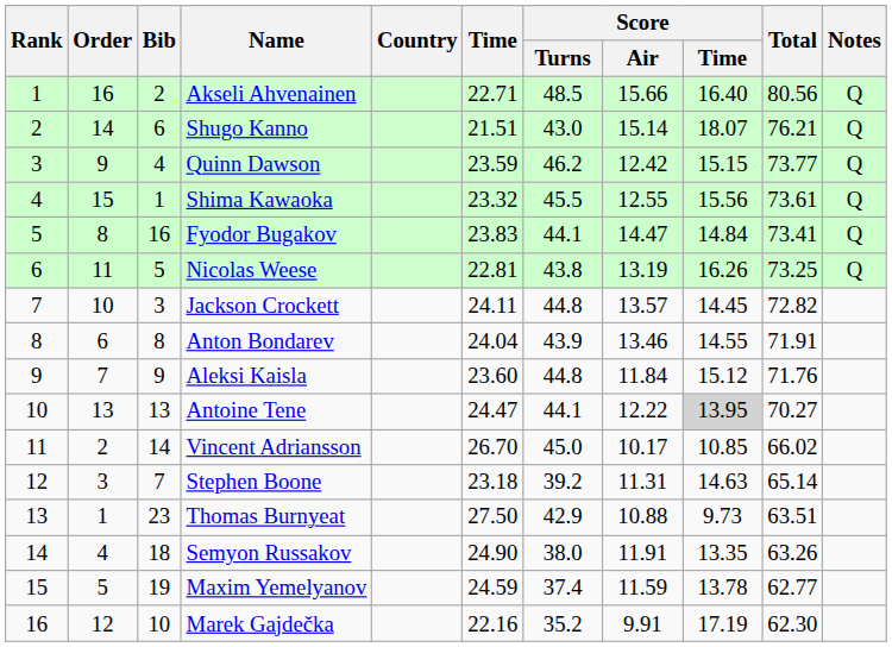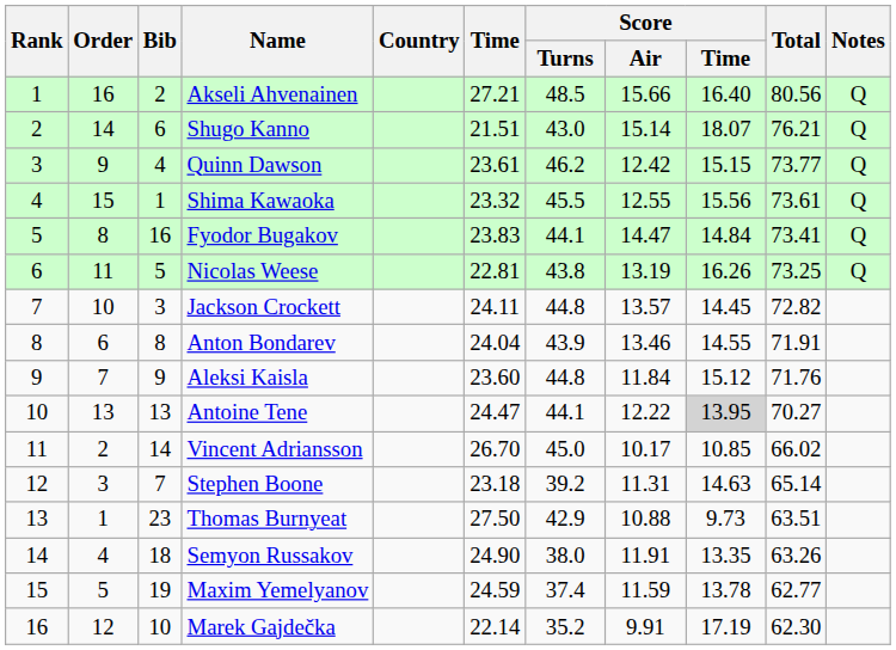 <table class="wikitable sortable" style="text-align:center">
 <tr>
 <th rowspan=2>Rank</th>
 <th rowspan=2>Order</th>
 <th rowspan=2>Bib</th>
 <th rowspan=2>Name</th>
 <th rowspan=2>Country</th>
 <th rowspan=2>Time</th>
 <th colspan=3>Score</th>
 <th rowspan=2>Total</th>
 <th rowspan=2>Notes</th>
 </tr>
 <tr>
 <th width=50>Turns</th>
 <th width=50>Air</th>
 <th width=50>Time</th>
 </tr>
 <tr bgcolor=ccffcc>
 <td>1</td>
 <td>16</td>
 <td>2</td>
 <td align=left><a href='#'>Akseli Ahvenainen</a></td>
 <td align=left></td>
-<td>22.71</td>
+<td>27.21</td>
 <td>48.5</td>
 <td>15.66</td>
 <td>16.40</td>
 <td>80.56</td>
 <td>Q</td>
 </tr>
 <tr bgcolor=ccffcc>
 <td>2</td>
 <td>14</td>
 <td>6</td>
 <td align=left><a href='#'>Shugo Kanno</a></td>
 <td align=left></td>
 <td>21.51</td>
 <td>43.0</td>
 <td>15.14</td>
 <td>18.07</td>
 <td>76.21</td>
 <td>Q</td>
 </tr>
 <tr bgcolor=ccffcc>
 <td>3</td>
 <td>9</td>
 <td>4</td>
 <td align=left><a href='#'>Quinn Dawson</a></td>
 <td align=left></td>
-<td>23.59</td>
+<td>23.61</td>
 <td>46.2</td>
 <td>12.42</td>
 <td>15.15</td>
 <td>73.77</td>
 <td>Q</td>
 </tr>
 <tr bgcolor=ccffcc>
 <td>4</td>
 <td>15</td>
 <td>1</td>
 <td align=left><a href='#'>Shima Kawaoka</a></td>
 <td align=left></td>
 <td>23.32</td>
 <td>45.5</td>
 <td>12.55</td>
 <td>15.56</td>
 <td>73.61</td>
 <td>Q</td>
 </tr>
 <tr bgcolor=ccffcc>
 <td>5</td>
 <td>8</td>
 <td>16</td>
 <td align=left><a href='#'>Fyodor Bugakov</a></td>
 <td align=left></td>
 <td>23.83</td>
 <td>44.1</td>
 <td>14.47</td>
 <td>14.84</td>
 <td>73.41</td>
 <td>Q</td>
 </tr>
 <tr bgcolor=ccffcc>
 <td>6</td>
 <td>11</td>
 <td>5</td>
 <td align=left><a href='#'>Nicolas Weese</a></td>
 <td align=left></td>
 <td>22.81</td>
 <td>43.8</td>
 <td>13.19</td>
 <td>16.26</td>
 <td>73.25</td>
 <td>Q</td>
 </tr>
 <tr>
 <td>7</td>
 <td>10</td>
 <td>3</td>
 <td align=left><a href='#'>Jackson Crockett</a></td>
 <td align=left></td>
 <td>24.11</td>
 <td>44.8</td>
 <td>13.57</td>
 <td>14.45</td>
 <td>72.82</td>
 <td></td>
 </tr>
 <tr>
 <td>8</td>
 <td>6</td>
 <td>8</td>
 <td align=left><a href='#'>Anton Bondarev</a></td>
 <td align=left></td>
 <td>24.04</td>
 <td>43.9</td>
 <td>13.46</td>
 <td>14.55</td>
 <td>71.91</td>
 <td></td>
 </tr>
 <tr>
 <td>9</td>
 <td>7</td>
 <td>9</td>
 <td align=left><a href='#'>Aleksi Kaisla</a></td>
 <td align=left></td>
 <td>23.60</td>
 <td>44.8</td>
 <td>11.84</td>
 <td>15.12</td>
 <td>71.76</td>
 <td></td>
 </tr>
 <tr>
 <td>10</td>
 <td>13</td>
 <td>13</td>
 <td align=left><a href='#'>Antoine Tene</a></td>
 <td align=left></td>
 <td>24.47</td>
 <td>44.1</td>
 <td>12.22</td>
 <td style="background: lightgrey;">13.95</td>
 <td>70.27</td>
 <td></td>
 </tr>
 <tr>
 <td>11</td>
 <td>2</td>
 <td>14</td>
 <td align=left><a href='#'>Vincent Adriansson</a></td>
 <td align=left></td>
 <td>26.70</td>
 <td>45.0</td>
 <td>10.17</td>
 <td>10.85</td>
 <td>66.02</td>
 <td></td>
 </tr>
 <tr>
 <td>12</td>
 <td>3</td>
 <td>7</td>
 <td align=left><a href='#'>Stephen Boone</a></td>
 <td align=left></td>
 <td>23.18</td>
 <td>39.2</td>
 <td>11.31</td>
 <td>14.63</td>
 <td>65.14</td>
 <td></td>
 </tr>
 <tr>
 <td>13</td>
 <td>1</td>
 <td>23</td>
 <td align=left><a href='#'>Thomas Burnyeat</a></td>
 <td align=left></td>
 <td>27.50</td>
 <td>42.9</td>
 <td>10.88</td>
 <td>9.73</td>
 <td>63.51</td>
 <td></td>
 </tr>
 <tr>
 <td>14</td>
 <td>4</td>
 <td>18</td>
 <td align=left><a href='#'>Semyon Russakov</a></td>
 <td align=left></td>
 <td>24.90</td>
 <td>38.0</td>
 <td>11.91</td>
 <td>13.35</td>
 <td>63.26</td>
 <td></td>
 </tr>
 <tr>
 <td>15</td>
 <td>5</td>
 <td>19</td>
 <td align=left><a href='#'>Maxim Yemelyanov</a></td>
 <td align=left></td>
 <td>24.59</td>
 <td>37.4</td>
 <td>11.59</td>
 <td>13.78</td>
 <td>62.77</td>
 <td></td>
 </tr>
 <tr>
 <td>16</td>
 <td>12</td>
 <td>10</td>
 <td align=left><a href='#'>Marek Gajdečka</a></td>
 <td align=left></td>
-<td>22.16</td>
+<td>22.14</td>
 <td>35.2</td>
 <td>9.91</td>
 <td>17.19</td>
 <td>62.30</td>
 <td></td>
 </tr>
 </table>
